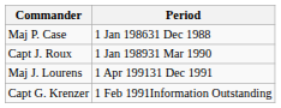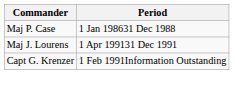 <table class="wikitable">
 <tr>
 <th>Commander</th>
 <th>Period</th>
 </tr>
 <tr>
 <td>Maj P. Case</td>
 <td>1 Jan 198631 Dec 1988</td>
 </tr>
 <tr>
-<td>Capt J. Roux</td>
-<td>1 Jan 198931 Mar 1990</td>
-</tr>
-<tr>
 <td>Maj J. Lourens</td>
 <td>1 Apr 199131 Dec 1991</td>
 </tr>
 <tr>
 <td>Capt G. Krenzer</td>
 <td>1 Feb 1991Information Outstanding</td>
 </tr>
 </table>
